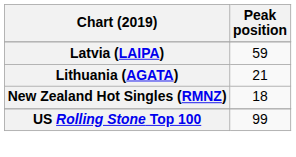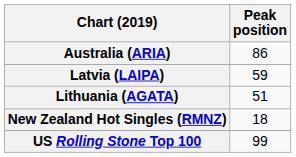 <table class="wikitable sortable plainrowheaders" style="text-align:center">
 <tr>
 <th scope="col">Chart (2019)</th>
 <th scope="col">Peak<br>position</th>
+</tr>
+<tr>
+<th scope="row">Australia (<a href='#'>ARIA</a>)</th>
+<td>86</td>
 </tr>
 <tr>
 </tr>
 <tr>
 </tr>
 <tr>
 </tr>
 <tr>
 </tr>
 <tr>
 </tr>
 <tr>
 <th scope="row">Latvia (<a href='#'>LAIPA</a>)</th>
 <td>59</td>
 </tr>
 <tr>
 <th scope="row">Lithuania (<a href='#'>AGATA</a>)</th>
-<td>21</td>
+<td>51</td>
 </tr>
 <tr>
 <th scope="row">New Zealand Hot Singles (<a href='#'>RMNZ</a>)</th>
 <td>18</td>
 </tr>
 <tr>
 </tr>
 <tr>
 </tr>
 <tr>
 </tr>
 <tr>
 </tr>
 <tr>
 </tr>
 <tr>
 <th scope="row">US <a href='#'><em>Rolling Stone</em> Top 100</a></th>
 <td>99</td>
 </tr>
 </table>
